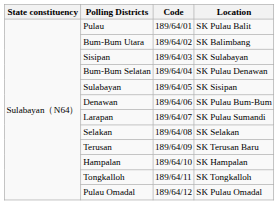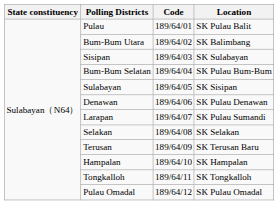 <table class="wikitable sortable mw-collapsible" style="white-space:nowrap;font-size:85%">
 <tr>
 <th>State constituency</th>
 <th>Polling Districts</th>
 <th>Code</th>
 <th>Location</th>
 </tr>
 <tr>
 <td rowspan="12">Sulabayan（N64）</td>
 <td>Pulau</td>
 <td>189/64/01</td>
 <td>SK Pulau Balit</td>
 </tr>
 <tr>
 <td>Bum-Bum Utara</td>
 <td>189/64/02</td>
 <td>SK Balimbang</td>
 </tr>
 <tr>
 <td>Sisipan</td>
 <td>189/64/03</td>
 <td>SK Sulabayan</td>
 </tr>
 <tr>
 <td>Bum-Bum Selatan</td>
 <td>189/64/04</td>
-<td>SK Pulau Denawan</td>
+<td>SK Pulau Bum-Bum</td>
 </tr>
 <tr>
 <td>Sulabayan</td>
 <td>189/64/05</td>
 <td>SK Sisipan</td>
 </tr>
 <tr>
 <td>Denawan</td>
 <td>189/64/06</td>
-<td>SK Pulau Bum-Bum</td>
+<td>SK Pulau Denawan</td>
 </tr>
 <tr>
 <td>Larapan</td>
 <td>189/64/07</td>
 <td>SK Pulau Sumandi</td>
 </tr>
 <tr>
 <td>Selakan</td>
 <td>189/64/08</td>
 <td>SK Selakan</td>
 </tr>
 <tr>
 <td>Terusan</td>
 <td>189/64/09</td>
 <td>SK Terusan Baru</td>
 </tr>
 <tr>
 <td>Hampalan</td>
 <td>189/64/10</td>
 <td>SK Hampalan</td>
 </tr>
 <tr>
 <td>Tongkalloh</td>
 <td>189/64/11</td>
 <td>SK Tongkalloh</td>
 </tr>
 <tr>
 <td>Pulau Omadal</td>
 <td>189/64/12</td>
 <td>SK Pulau Omadal</td>
 </tr>
 </table>
